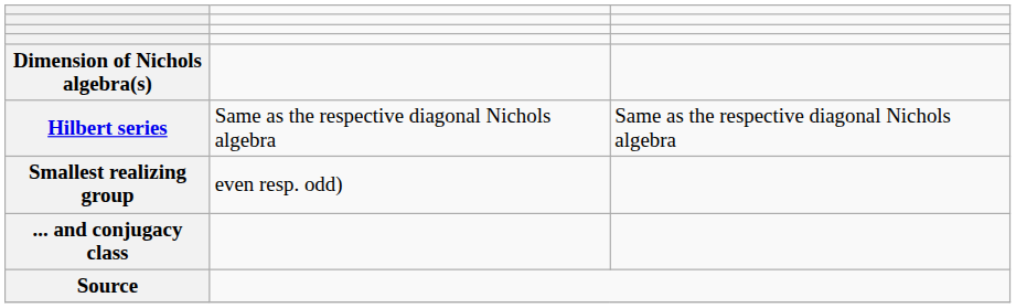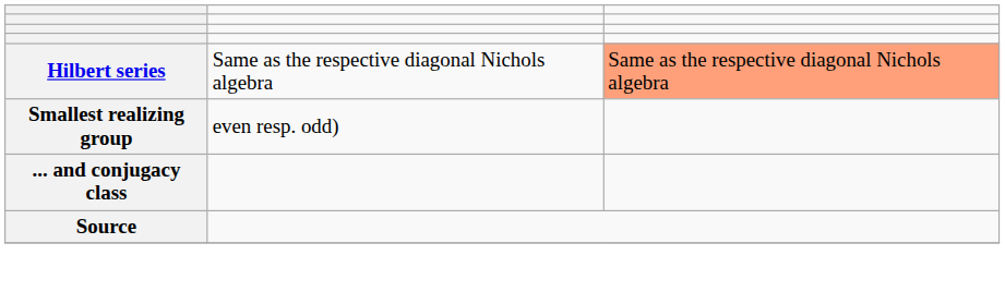 <table class="wikitable">
 <tr>
 <th scope="col" width="150px"></th>
 <td scope="col" width="300px"></td>
 <td scope="col" width="300px"></td>
 </tr>
 <tr>
 <th> </th>
 <td></td>
 <td></td>
 </tr>
 <tr>
 <th></th>
 <td></td>
 <td></td>
 </tr>
 <tr>
 <th></th>
 <td></td>
 <td></td>
 </tr>
 <tr>
-<th>Dimension of Nichols algebra(s)</th>
-<td></td>
-<td></td>
-</tr>
-<tr>
 <th><a href='#'>Hilbert series</a></th>
 <td>Same as the respective diagonal Nichols algebra</td>
-<td>Same as the respective diagonal Nichols algebra<br></td>
+<td style="background: lightsalmon;">Same as the respective diagonal Nichols algebra<br></td>
 </tr>
 <tr>
 <th>Smallest realizing group</th>
 <td> even resp. odd)</td>
 <td><br></td>
 </tr>
 <tr>
 <th>... and conjugacy class</th>
 <td></td>
 <td></td>
 </tr>
 <tr>
 <th>Source</th>
 <td colspan=2></td>
 </tr>
 <tr>
 </tr>
 </table>
